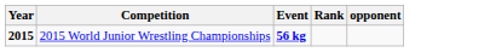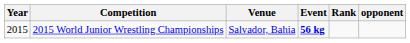 <table Class="wikitable sortable">
 <tr>
 <th>Year</th>
 <th>Competition</th>
+<th>Venue</th>
 <th>Event</th>
 <th>Rank</th>
 <th>opponent</th>
 </tr>
 <tr>
-<td><strong>2015</strong></td>
+<td>2015</td>
 <td><a href='#'>2015 World Junior Wrestling Championships</a></td>
+<td><a href='#'>Salvador, Bahia</a></td>
 <td><strong><a href='#'>56 kg</a></strong></td>
 <td></td>
 <td></td>
 </tr>
 </table>
